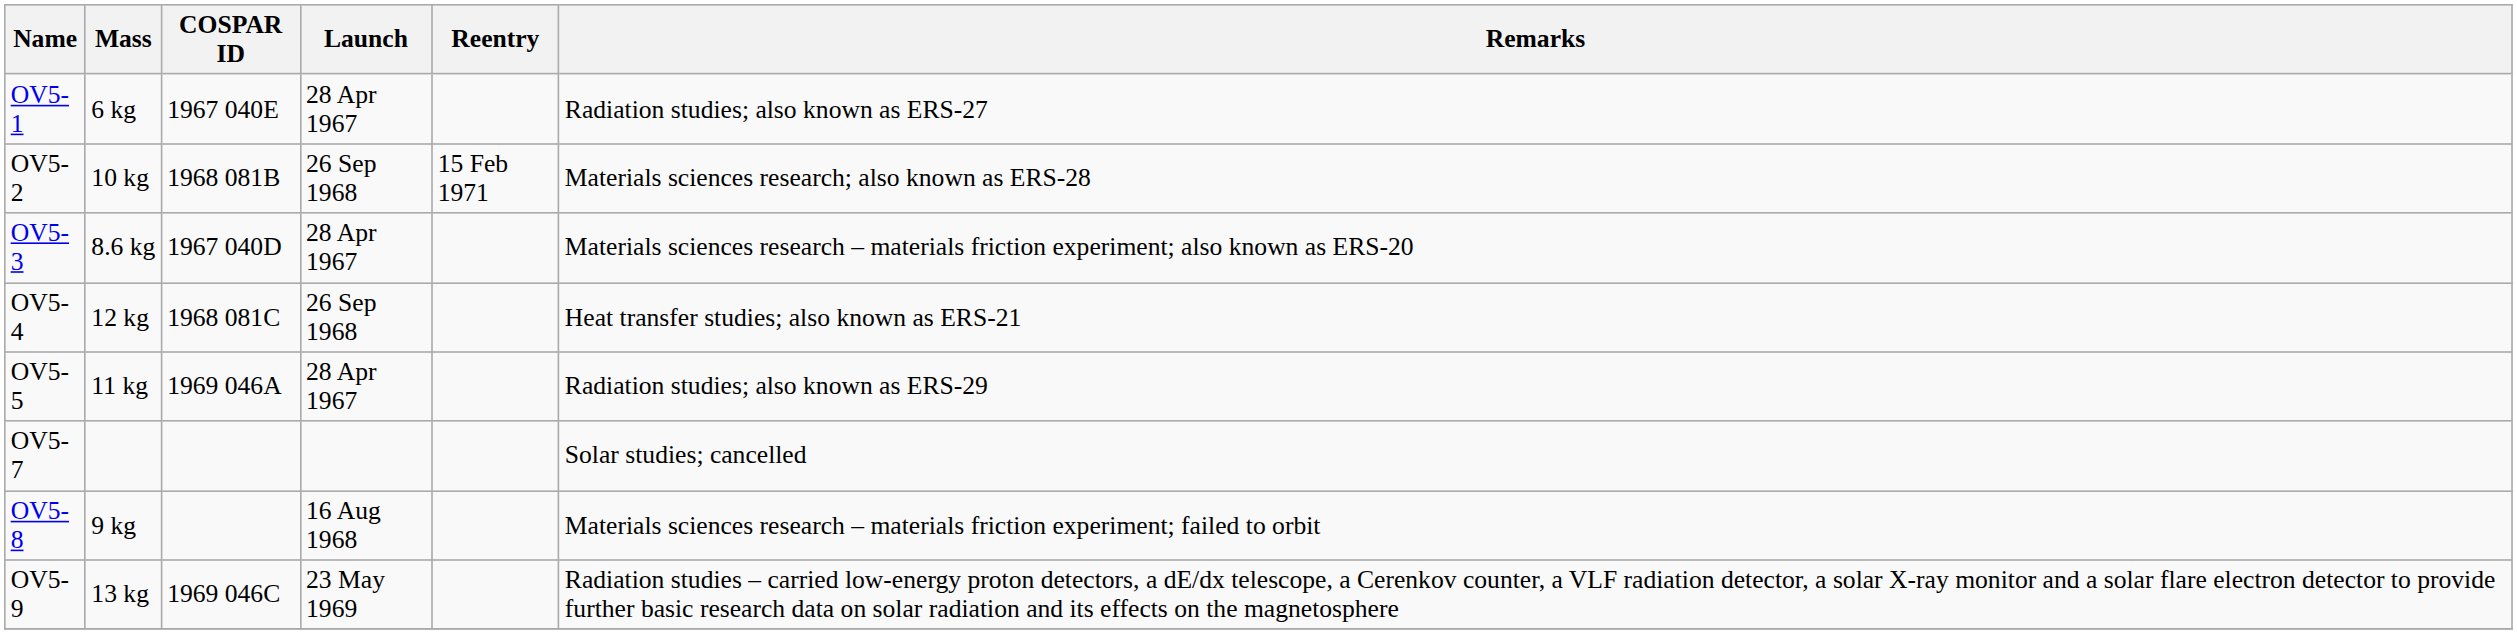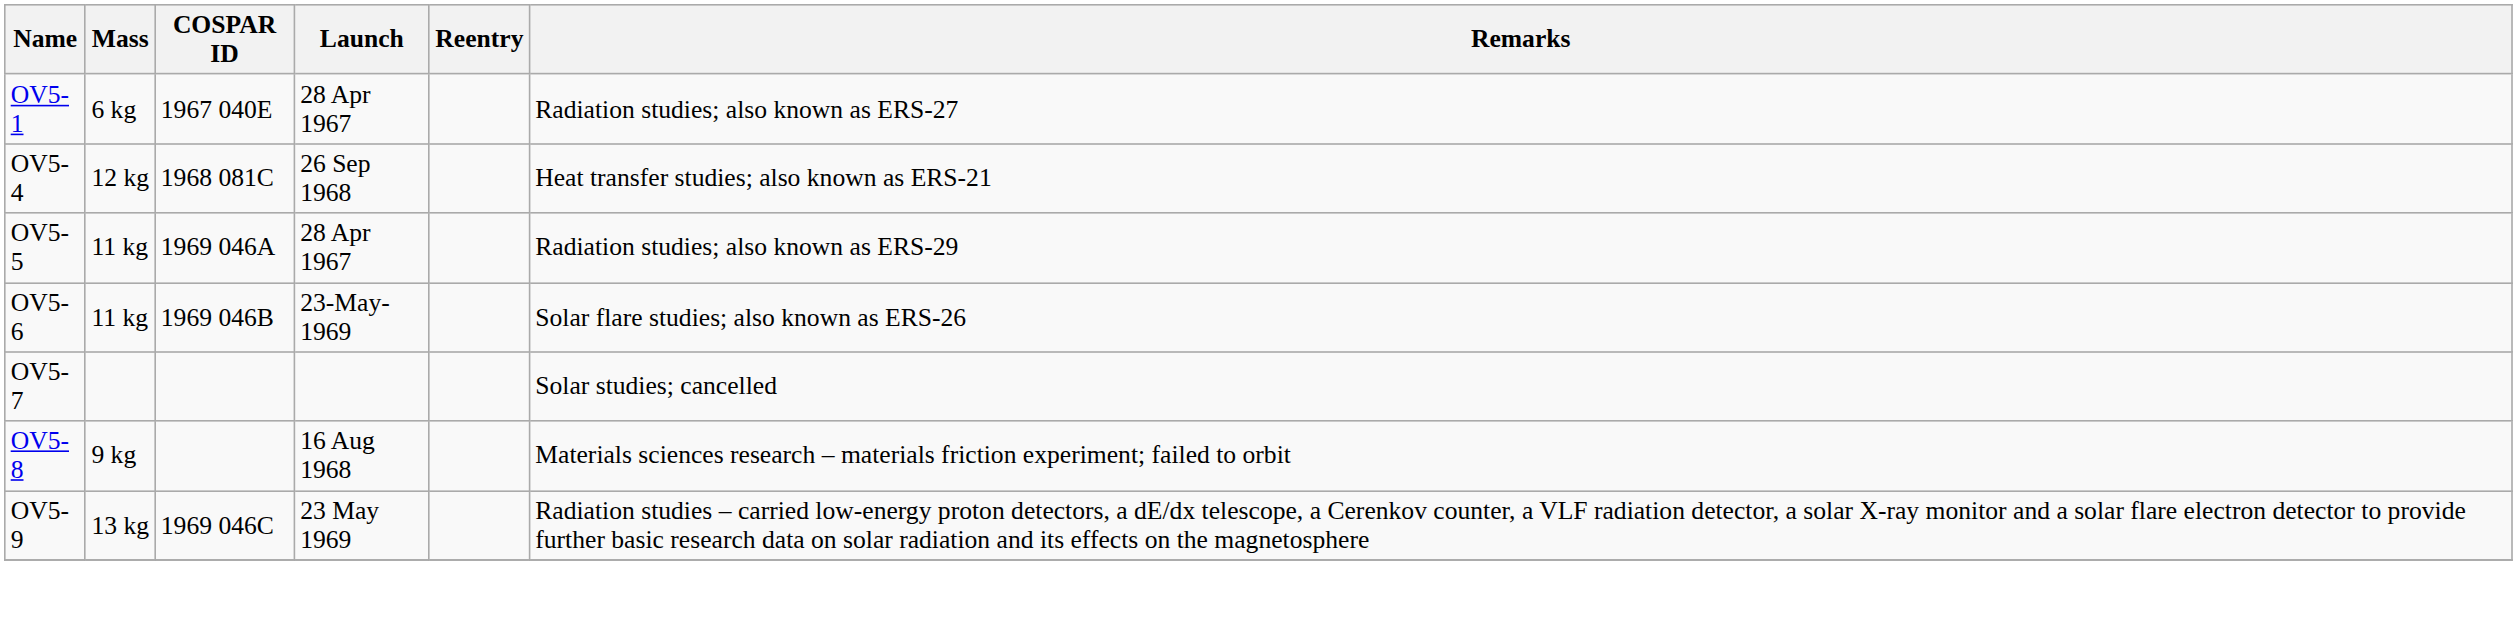 <table class="wikitable" border="1">
 <tr>
 <th>Name</th>
 <th>Mass</th>
 <th>COSPAR ID</th>
 <th>Launch</th>
 <th>Reentry</th>
 <th>Remarks</th>
 </tr>
 <tr>
 <td><a href='#'>OV5-1</a></td>
 <td>6 kg</td>
 <td>1967 040E</td>
 <td>28 Apr 1967</td>
 <td></td>
 <td>Radiation studies; also known as ERS-27</td>
 </tr>
 <tr>
-<td>OV5-2</td>
-<td>10 kg</td>
-<td>1968 081B</td>
-<td>26 Sep 1968</td>
-<td>15 Feb 1971</td>
-<td>Materials sciences research; also known as ERS-28</td>
-</tr>
-<tr>
-<td><a href='#'>OV5-3</a></td>
-<td>8.6 kg</td>
-<td>1967 040D</td>
-<td>28 Apr 1967</td>
-<td></td>
-<td>Materials sciences research – materials friction experiment; also known as ERS-20</td>
-</tr>
-<tr>
 <td>OV5-4</td>
 <td>12 kg</td>
 <td>1968 081C</td>
 <td>26 Sep 1968</td>
 <td></td>
 <td>Heat transfer studies; also known as ERS-21</td>
 </tr>
 <tr>
 <td>OV5-5</td>
 <td>11 kg</td>
 <td>1969 046A</td>
 <td>28 Apr 1967</td>
 <td></td>
 <td>Radiation studies; also known as ERS-29</td>
+</tr>
+<tr>
+<td>OV5-6</td>
+<td>11 kg</td>
+<td>1969 046B</td>
+<td>23-May-1969</td>
+<td></td>
+<td>Solar flare studies; also known as ERS-26</td>
 </tr>
 <tr>
 <td>OV5-7</td>
 <td></td>
 <td></td>
 <td></td>
 <td></td>
 <td>Solar studies; cancelled</td>
 </tr>
 <tr>
 <td><a href='#'>OV5-8</a></td>
 <td>9 kg</td>
 <td></td>
 <td>16 Aug 1968</td>
 <td></td>
 <td>Materials sciences research – materials friction experiment; failed to orbit</td>
 </tr>
 <tr>
 <td>OV5-9</td>
 <td>13 kg</td>
 <td>1969 046C</td>
 <td>23 May 1969</td>
 <td></td>
 <td>Radiation studies – carried low-energy proton detectors, a dE/dx telescope, a Cerenkov counter, a VLF radiation detector, a solar X-ray monitor and a solar flare electron detector to provide further basic research data on solar radiation and its effects on the magnetosphere</td>
 </tr>
 <tr>
 </tr>
 </table>
